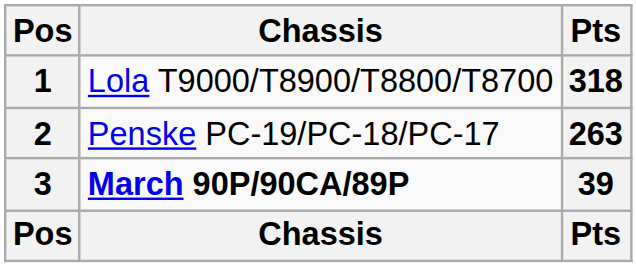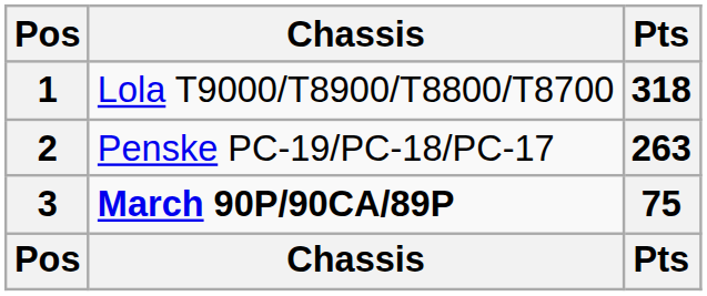 <table class="wikitable" style="font-size: 85%;; text-align:center;">
 <tr valign="top">
 <th valign="middle">Pos</th>
 <th valign="middle">Chassis</th>
 <th valign="middle">Pts</th>
 </tr>
 <tr>
 <th>1</th>
 <td align="left"> <a href='#'>Lola</a> T9000/T8900/T8800/T8700</td>
 <th>318</th>
 </tr>
 <tr>
 <th>2</th>
 <td align="left"> <a href='#'>Penske</a> PC-19/PC-18/PC-17</td>
 <th>263</th>
 </tr>
 <tr>
 <th>3</th>
 <td align="left"><strong> <a href='#'>March</a> 90P/90CA/89P</strong></td>
-<th>39</th>
+<th>75</th>
 </tr>
 <tr>
 <th valign="middle">Pos</th>
 <th valign="middle">Chassis</th>
 <th valign="middle">Pts</th>
 </tr>
 </table>
